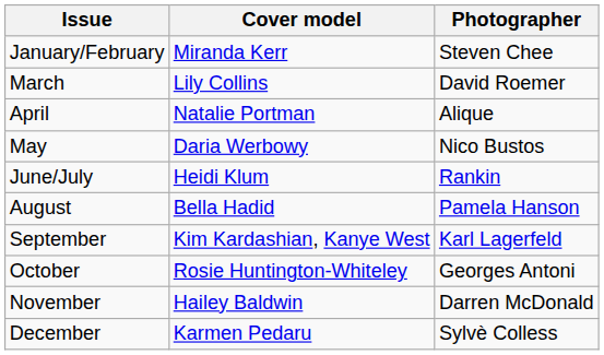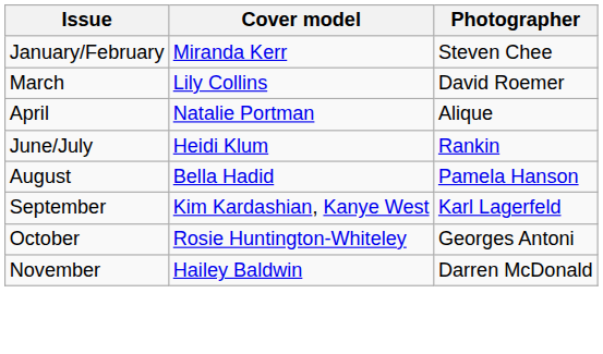 <table class="sortable wikitable">
 <tr>
 <th>Issue</th>
 <th>Cover model</th>
 <th>Photographer</th>
 </tr>
 <tr>
 <td>January/February</td>
 <td><a href='#'>Miranda Kerr</a></td>
 <td>Steven Chee</td>
 </tr>
 <tr>
 <td>March</td>
 <td><a href='#'>Lily Collins</a></td>
 <td>David Roemer</td>
 </tr>
 <tr>
 <td>April</td>
 <td><a href='#'>Natalie Portman</a></td>
 <td>Alique</td>
-</tr>
-<tr>
-<td>May</td>
-<td><a href='#'>Daria Werbowy</a></td>
-<td>Nico Bustos</td>
 </tr>
 <tr>
 <td>June/July</td>
 <td><a href='#'>Heidi Klum</a></td>
 <td><a href='#'>Rankin</a></td>
 </tr>
 <tr>
 <td>August</td>
 <td><a href='#'>Bella Hadid</a></td>
 <td><a href='#'>Pamela Hanson</a></td>
 </tr>
 <tr>
 <td>September</td>
 <td><a href='#'>Kim Kardashian</a>, <a href='#'>Kanye West</a></td>
 <td><a href='#'>Karl Lagerfeld</a></td>
 </tr>
 <tr>
 <td>October</td>
 <td><a href='#'>Rosie Huntington-Whiteley</a></td>
 <td>Georges Antoni</td>
 </tr>
 <tr>
 <td>November</td>
 <td><a href='#'>Hailey Baldwin</a></td>
 <td>Darren McDonald</td>
 </tr>
-<tr>
-<td>December</td>
-<td><a href='#'>Karmen Pedaru</a></td>
-<td>Sylvè Colless</td>
-</tr>
 </table>
